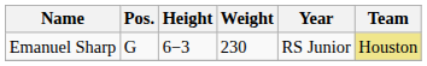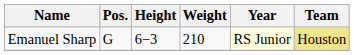 <table class="wikitable sortable" border="1">
 <tr>
 <th>Name</th>
 <th>Pos.</th>
 <th>Height</th>
 <th>Weight</th>
 <th>Year</th>
 <th>Team</th>
 </tr>
 <tr>
 <td>Emanuel Sharp</td>
 <td>G</td>
 <td>6−3</td>
-<td>230</td>
-<td>RS Junior</td>
+<td>210</td>
+<td style="background: lightyellow;">RS Junior</td>
 <td style="background: khaki;">Houston</td>
 </tr>
 <tr>
 </tr>
 </table>
